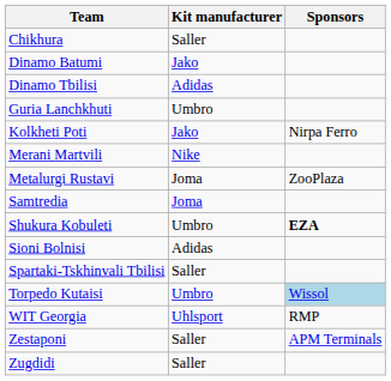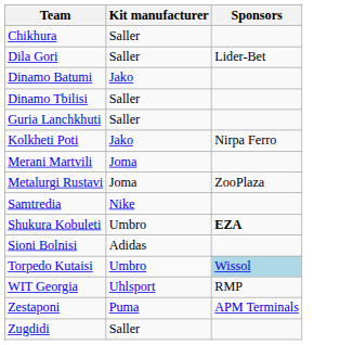 <table class="wikitable sortable" border="1">
 <tr>
 <th>Team</th>
 <th>Kit manufacturer</th>
 <th>Sponsors</th>
 </tr>
 <tr>
 <td><a href='#'>Chikhura</a></td>
 <td>Saller</td>
 <td></td>
 </tr>
 <tr>
+<td><a href='#'>Dila Gori</a></td>
+<td>Saller</td>
+<td>Lider-Bet</td>
+</tr>
+<tr>
 <td><a href='#'>Dinamo Batumi</a></td>
 <td><a href='#'>Jako</a></td>
 <td></td>
 </tr>
 <tr>
 <td><a href='#'>Dinamo Tbilisi</a></td>
-<td><a href='#'>Adidas</a></td>
+<td>Saller</td>
 <td></td>
 </tr>
 <tr>
 <td><a href='#'>Guria Lanchkhuti</a></td>
-<td>Umbro</td>
+<td>Saller</td>
 <td></td>
 </tr>
 <tr>
 <td><a href='#'>Kolkheti Poti</a></td>
 <td><a href='#'>Jako</a></td>
 <td>Nirpa Ferro</td>
 </tr>
 <tr>
 <td><a href='#'>Merani Martvili</a></td>
-<td><a href='#'>Nike</a></td>
+<td><a href='#'>Joma</a></td>
 <td></td>
 </tr>
 <tr>
 <td><a href='#'>Metalurgi Rustavi</a></td>
 <td>Joma</td>
 <td>ZooPlaza</td>
 </tr>
 <tr>
 <td><a href='#'>Samtredia</a></td>
-<td><a href='#'>Joma</a></td>
+<td><a href='#'>Nike</a></td>
 <td></td>
 </tr>
 <tr>
 <td><a href='#'>Shukura Kobuleti</a></td>
 <td>Umbro</td>
 <td><strong>EZA</strong></td>
 </tr>
 <tr>
 <td><a href='#'>Sioni Bolnisi</a></td>
 <td>Adidas</td>
-<td></td>
-</tr>
-<tr>
-<td><a href='#'>Spartaki-Tskhinvali Tbilisi</a></td>
-<td>Saller</td>
 <td></td>
 </tr>
 <tr>
 <td><a href='#'>Torpedo Kutaisi</a></td>
 <td><a href='#'>Umbro</a></td>
 <td style="background: lightblue;"><a href='#'>Wissol</a></td>
 </tr>
 <tr>
 <td><a href='#'>WIT Georgia</a></td>
 <td><a href='#'>Uhlsport</a></td>
 <td>RMP</td>
 </tr>
 <tr>
 <td><a href='#'>Zestaponi</a></td>
-<td>Saller</td>
+<td><a href='#'>Puma</a></td>
 <td><a href='#'>APM Terminals</a></td>
 </tr>
 <tr>
 <td><a href='#'>Zugdidi</a></td>
 <td>Saller</td>
 <td></td>
 </tr>
 </table>
